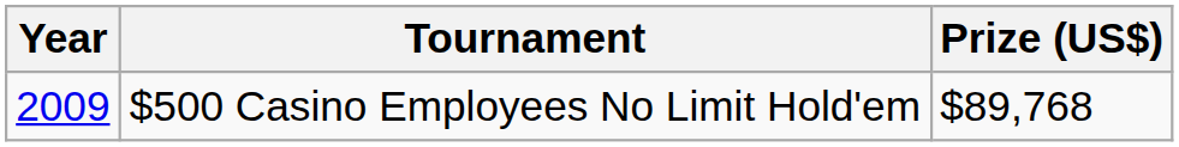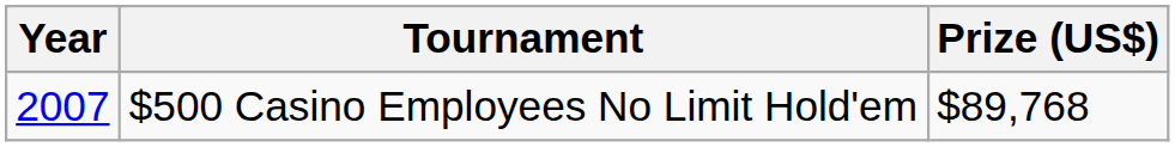 <table class="wikitable">
 <tr>
 <th>Year</th>
 <th>Tournament</th>
 <th>Prize (US$)</th>
 </tr>
 <tr>
-<td><a href='#'>2009</a></td>
+<td><a href='#'>2007</a></td>
 <td>$500 Casino Employees No Limit Hold'em</td>
 <td>$89,768</td>
 </tr>
 </table>
